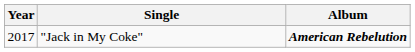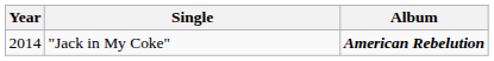 <table class="wikitable">
 <tr>
 <th>Year</th>
 <th style="width:18em;">Single</th>
 <th>Album</th>
 </tr>
 <tr>
-<td>2017</td>
+<td>2014</td>
 <td>"Jack in My Coke"<br></td>
 <td><strong><em>American Rebelution</em></strong></td>
 </tr>
 </table>
